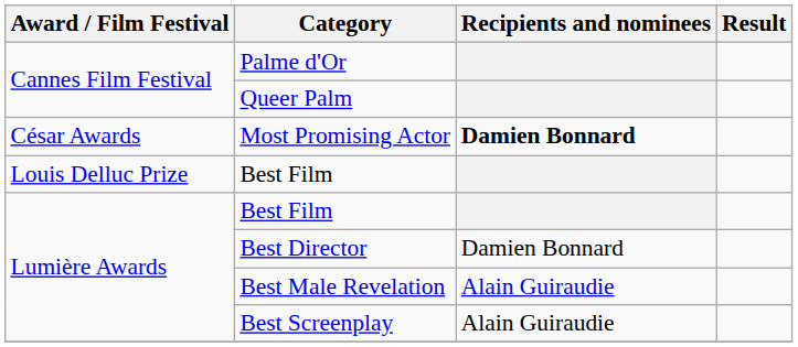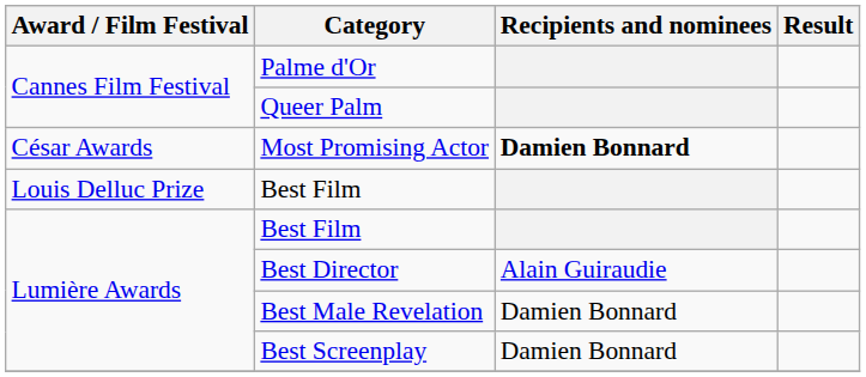 <table class="wikitable plainrowheaders sortable">
 <tr style="background:#ccc; text-align:center;">
 <th scope="col">Award / Film Festival</th>
 <th scope="col">Category</th>
 <th scope="col">Recipients and nominees</th>
 <th scope="col">Result</th>
 </tr>
 <tr>
 <td rowspan=2><a href='#'>Cannes Film Festival</a></td>
 <td><a href='#'>Palme d'Or</a></td>
 <th></th>
 <td></td>
 </tr>
 <tr>
 <td><a href='#'>Queer Palm</a></td>
 <th></th>
 <td></td>
 </tr>
 <tr>
 <td><a href='#'>César Awards</a></td>
 <td><a href='#'>Most Promising Actor</a></td>
 <td><strong>Damien Bonnard</strong></td>
 <td></td>
 </tr>
 <tr>
 <td><a href='#'>Louis Delluc Prize</a></td>
 <td>Best Film</td>
 <th></th>
 <td></td>
 </tr>
 <tr>
 <td rowspan=4><a href='#'>Lumière Awards</a></td>
 <td><a href='#'>Best Film</a></td>
 <th></th>
 <td></td>
 </tr>
 <tr>
 <td><a href='#'>Best Director</a></td>
+<td><a href='#'>Alain Guiraudie</a></td>
+<td></td>
+</tr>
+<tr>
+<td><a href='#'>Best Male Revelation</a></td>
 <td>Damien Bonnard</td>
 <td></td>
 </tr>
 <tr>
-<td><a href='#'>Best Male Revelation</a></td>
-<td><a href='#'>Alain Guiraudie</a></td>
-<td></td>
-</tr>
-<tr>
 <td><a href='#'>Best Screenplay</a></td>
-<td>Alain Guiraudie</td>
+<td>Damien Bonnard</td>
 <td></td>
 </tr>
 <tr>
 </tr>
 </table>
